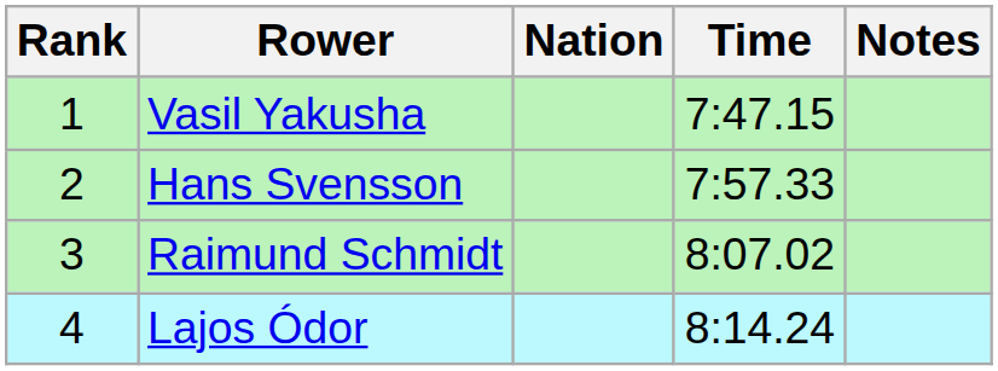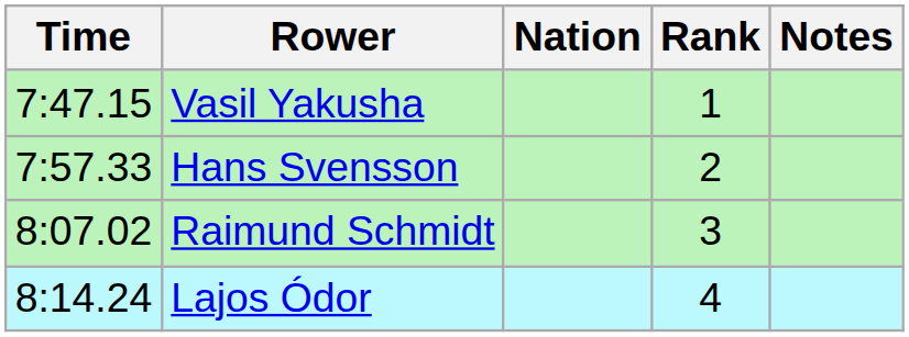 <table class="wikitable sortable" style="text-align:center">
 <tr>
-<th>Rank</th>
+<th>Time</th>
 <th>Rower</th>
 <th>Nation</th>
-<th>Time</th>
+<th>Rank</th>
 <th>Notes</th>
 </tr>
 <tr bgcolor=bbf3bb>
-<td>1</td>
+<td>7:47.15</td>
 <td align=left><a href='#'>Vasil Yakusha</a></td>
 <td align=left></td>
-<td>7:47.15</td>
+<td>1</td>
 <td></td>
 </tr>
 <tr bgcolor=bbf3bb>
-<td>2</td>
+<td>7:57.33</td>
 <td align=left><a href='#'>Hans Svensson</a></td>
 <td align=left></td>
-<td>7:57.33</td>
+<td>2</td>
 <td></td>
 </tr>
 <tr bgcolor=bbf3bb>
-<td>3</td>
+<td>8:07.02</td>
 <td align=left><a href='#'>Raimund Schmidt</a></td>
 <td align=left></td>
-<td>8:07.02</td>
+<td>3</td>
 <td></td>
 </tr>
 <tr bgcolor=bbf9ff>
-<td>4</td>
+<td>8:14.24</td>
 <td align=left><a href='#'>Lajos Ódor</a></td>
 <td align=left></td>
-<td>8:14.24</td>
+<td>4</td>
 <td></td>
 </tr>
 </table>
